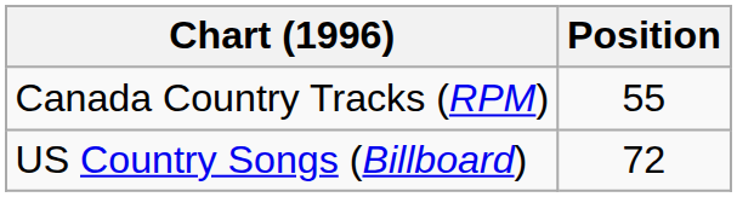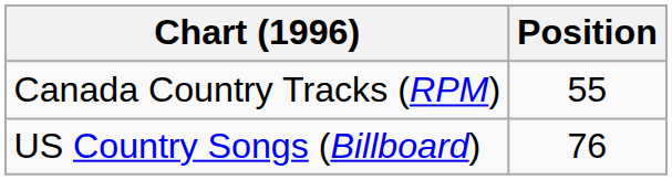 <table class="wikitable sortable">
 <tr>
 <th scope="col">Chart (1996)</th>
 <th scope="col">Position</th>
 </tr>
 <tr>
 <td>Canada Country Tracks (<em><a href='#'>RPM</a></em>)</td>
 <td align="center">55</td>
 </tr>
 <tr>
 <td>US <a href='#'>Country Songs</a> (<em><a href='#'>Billboard</a></em>)</td>
-<td align="center">72</td>
+<td align="center">76</td>
 </tr>
 </table>
